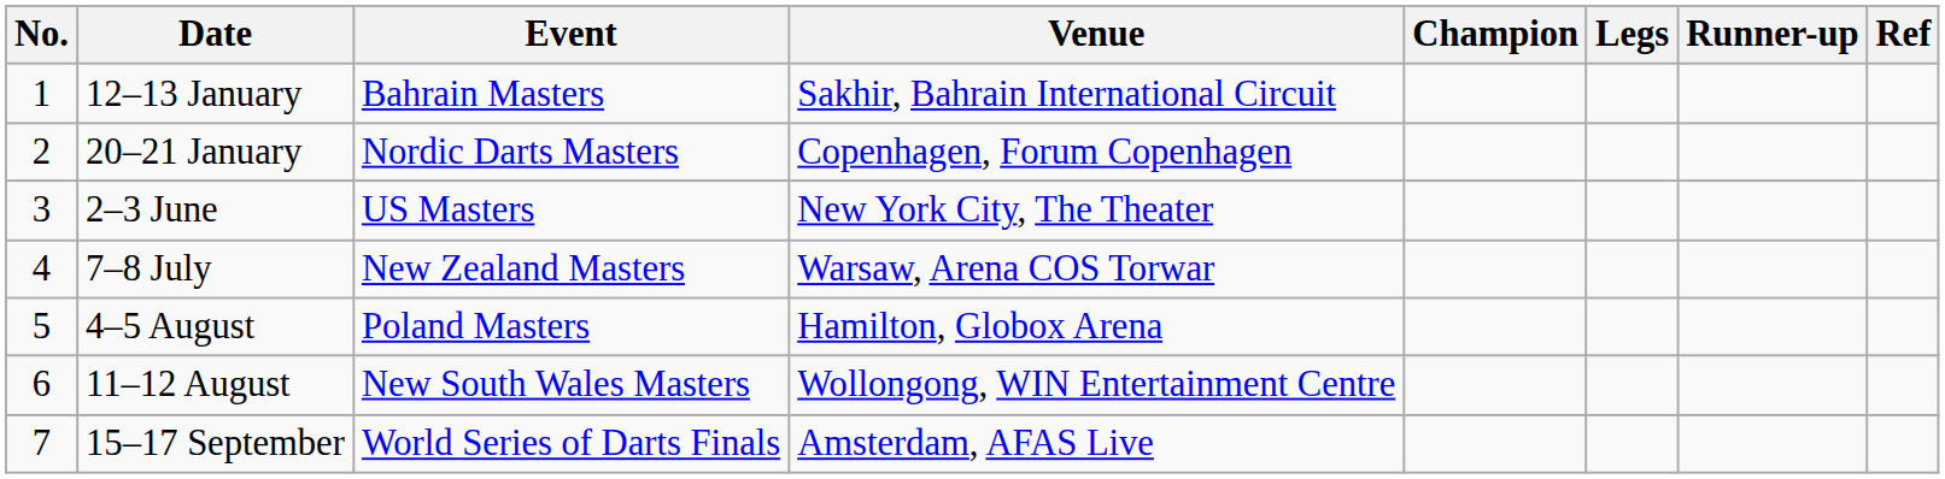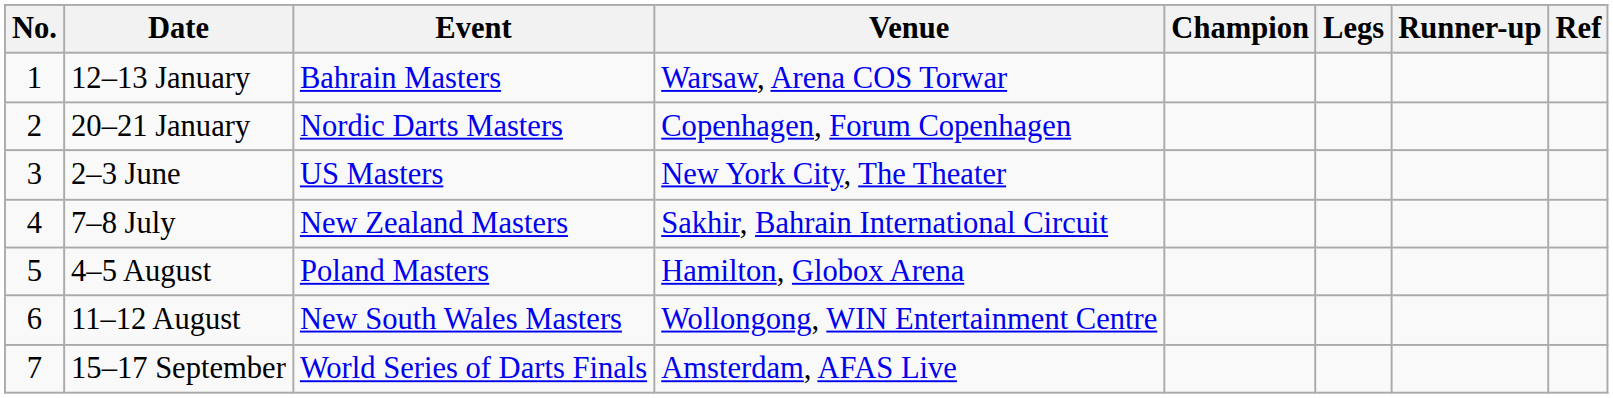 <table class="wikitable">
 <tr>
 <th>No.</th>
 <th>Date</th>
 <th>Event</th>
 <th>Venue</th>
 <th>Champion</th>
 <th>Legs</th>
 <th>Runner-up</th>
 <th>Ref</th>
 </tr>
 <tr>
 <td align="center">1</td>
 <td align="left">12–13 January</td>
 <td><a href='#'>Bahrain Masters</a></td>
-<td> <a href='#'>Sakhir</a>, <a href='#'>Bahrain International Circuit</a></td>
+<td> <a href='#'>Warsaw</a>, <a href='#'>Arena COS Torwar</a></td>
 <td align="right"></td>
 <td></td>
 <td></td>
 <td align="center"></td>
 </tr>
 <tr>
 <td align="center">2</td>
 <td align="left">20–21 January</td>
 <td><a href='#'>Nordic Darts Masters</a></td>
 <td> <a href='#'>Copenhagen</a>, <a href='#'>Forum Copenhagen</a></td>
 <td align="right"></td>
 <td></td>
 <td></td>
 <td align="center"></td>
 </tr>
 <tr>
 <td align="center">3</td>
 <td align="left">2–3 June</td>
 <td><a href='#'>US Masters</a></td>
 <td> <a href='#'>New York City</a>, <a href='#'>The Theater</a></td>
 <td align="right"></td>
 <td></td>
 <td></td>
 <td align="center"></td>
 </tr>
 <tr>
 <td align="center">4</td>
 <td align="left">7–8 July</td>
 <td><a href='#'>New Zealand Masters</a></td>
-<td> <a href='#'>Warsaw</a>, <a href='#'>Arena COS Torwar</a></td>
+<td> <a href='#'>Sakhir</a>, <a href='#'>Bahrain International Circuit</a></td>
 <td align="right"></td>
 <td></td>
 <td></td>
 <td align="center"></td>
 </tr>
 <tr>
 <td align="center">5</td>
 <td align="left">4–5 August</td>
 <td><a href='#'>Poland Masters</a></td>
 <td> <a href='#'>Hamilton</a>, <a href='#'>Globox Arena</a></td>
 <td align="right"></td>
 <td></td>
 <td></td>
 <td align="center"></td>
 </tr>
 <tr>
 <td align="center">6</td>
 <td align="left">11–12 August</td>
 <td><a href='#'>New South Wales Masters</a></td>
 <td> <a href='#'>Wollongong</a>, <a href='#'>WIN Entertainment Centre</a></td>
 <td align="right"></td>
 <td></td>
 <td></td>
 <td align="center"></td>
 </tr>
 <tr>
 <td align="center">7</td>
 <td align="left">15–17 September</td>
 <td><a href='#'>World Series of Darts Finals</a></td>
 <td> <a href='#'>Amsterdam</a>, <a href='#'>AFAS Live</a></td>
 <td align="right"></td>
 <td></td>
 <td></td>
 <td align="center"></td>
 </tr>
 </table>
